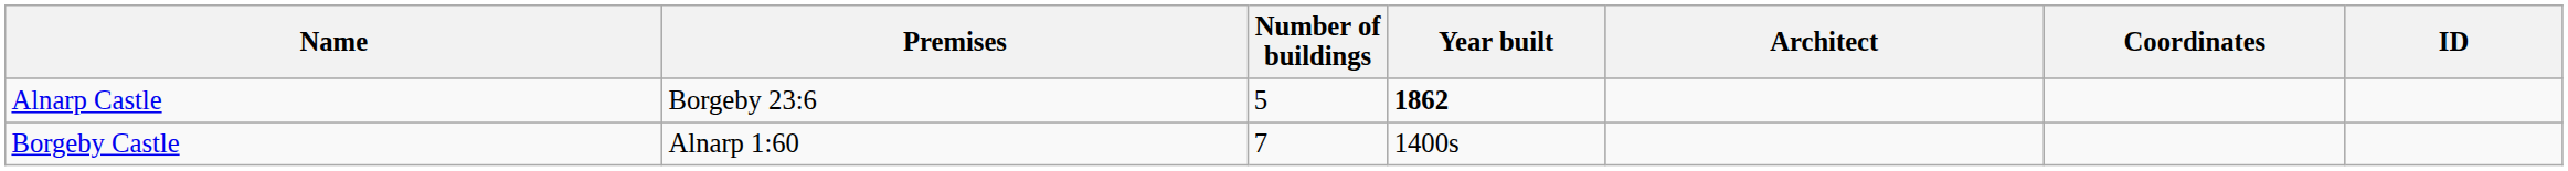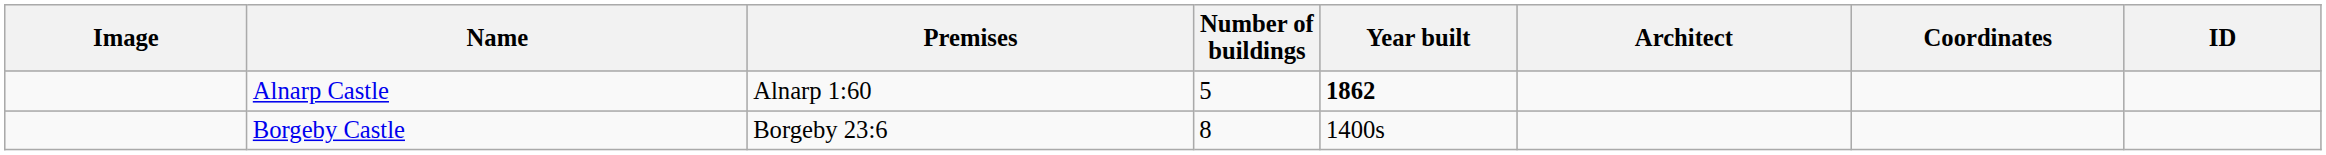 <table class="wikitable" width="95%">
 <tr>
+<th width="150">Image</th>
 <th>Name</th>
 <th>Premises</th>
 <th width="75">Number of<br>buildings</th>
 <th width="120">Year built</th>
 <th>Architect</th>
 <th width="170">Coordinates</th>
 <th width="120">ID</th>
 </tr>
 <tr>
+<td></td>
 <td><a href='#'>Alnarp Castle</a></td>
-<td>Borgeby 23:6</td>
+<td>Alnarp 1:60</td>
 <td>5</td>
 <td><strong>1862</strong></td>
 <td></td>
 <td></td>
 <td></td>
 </tr>
 <tr>
+<td></td>
 <td><a href='#'>Borgeby Castle</a></td>
-<td>Alnarp 1:60</td>
-<td>7</td>
+<td>Borgeby 23:6</td>
+<td>8</td>
 <td>1400s</td>
 <td></td>
 <td></td>
 <td></td>
 </tr>
 </table>
